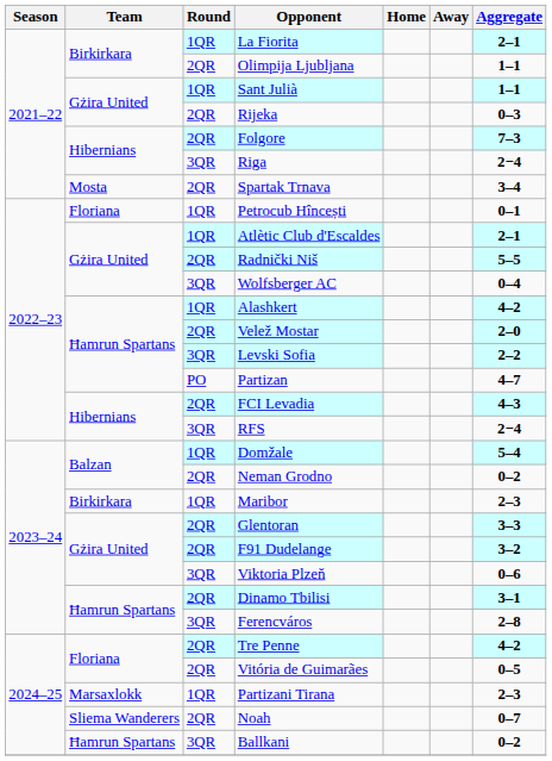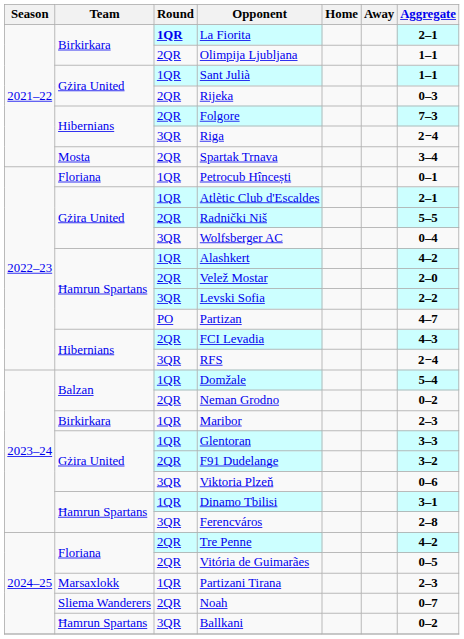 <table class="wikitable">
 <tr>
 <th>Season</th>
 <th>Team</th>
 <th>Round</th>
 <th>Opponent</th>
 <th>Home</th>
 <th>Away</th>
 <th><a href='#'>Aggregate</a></th>
 </tr>
 <tr>
 <td rowspan="7"><a href='#'>2021–22</a></td>
 <td rowspan="2"><a href='#'>Birkirkara</a></td>
-<td style="background-color:#CFF"><a href='#'>1QR</a></td>
+<td style="background-color:#CFF"><strong><a href='#'>1QR</a></strong></td>
 <td style="background-color:#CFF"> <a href='#'>La Fiorita</a></td>
 <td></td>
 <td></td>
 <td align=center style="background-color:#CFF"><strong>2–1</strong></td>
 </tr>
 <tr>
 <td><a href='#'>2QR</a></td>
 <td> <a href='#'>Olimpija Ljubljana</a></td>
 <td></td>
 <td></td>
 <td align="center"><strong>1–1</strong> </td>
 </tr>
 <tr>
 <td rowspan="2"><a href='#'>Gżira United</a></td>
 <td style="background-color:#CFF"><a href='#'>1QR</a></td>
 <td style="background-color:#CFF"> <a href='#'>Sant Julià</a></td>
 <td></td>
 <td></td>
 <td align=center style="background-color:#CFF"><strong>1–1</strong> </td>
 </tr>
 <tr>
 <td><a href='#'>2QR</a></td>
 <td> <a href='#'>Rijeka</a></td>
 <td></td>
 <td></td>
 <td align="center"><strong>0–3</strong></td>
 </tr>
 <tr>
 <td rowspan="2"><a href='#'>Hibernians</a></td>
 <td style="background-color:#CFF"><a href='#'>2QR</a></td>
 <td style="background-color:#CFF"> <a href='#'>Folgore</a></td>
 <td></td>
 <td></td>
 <td align=center style="background-color:#CFF"><strong>7–3</strong></td>
 </tr>
 <tr>
 <td><a href='#'>3QR</a></td>
 <td> <a href='#'>Riga</a></td>
 <td></td>
 <td></td>
 <td align="center"><strong>2−4</strong> </td>
 </tr>
 <tr>
 <td><a href='#'>Mosta</a></td>
 <td><a href='#'>2QR</a></td>
 <td> <a href='#'>Spartak Trnava</a></td>
 <td></td>
 <td></td>
 <td align="center"><strong>3–4</strong></td>
 </tr>
 <tr>
 <td rowspan="10"><a href='#'>2022–23</a></td>
 <td><a href='#'>Floriana</a></td>
 <td><a href='#'>1QR</a></td>
 <td> <a href='#'>Petrocub Hîncești</a></td>
 <td></td>
 <td></td>
 <td align="center"><strong>0–1</strong></td>
 </tr>
 <tr>
 <td rowspan="3"><a href='#'>Gżira United</a></td>
 <td style="background-color:#CFF"><a href='#'>1QR</a></td>
 <td style="background-color:#CFF"> <a href='#'>Atlètic Club d'Escaldes</a></td>
 <td></td>
 <td></td>
 <td align=center style="background-color:#CFF"><strong>2–1</strong> </td>
 </tr>
 <tr>
 <td style="background-color:#CFF"><a href='#'>2QR</a></td>
 <td style="background-color:#CFF"> <a href='#'>Radnički Niš</a></td>
 <td></td>
 <td></td>
 <td align=center style="background-color:#CFF"><strong>5–5</strong> </td>
 </tr>
 <tr>
 <td><a href='#'>3QR</a></td>
 <td> <a href='#'>Wolfsberger AC</a></td>
 <td></td>
 <td></td>
 <td align="center"><strong>0–4</strong></td>
 </tr>
 <tr>
 <td rowspan="4"><a href='#'>Ħamrun Spartans</a></td>
 <td style="background-color:#CFF"><a href='#'>1QR</a></td>
 <td style="background-color:#CFF"> <a href='#'>Alashkert</a></td>
 <td></td>
 <td></td>
 <td align=center style="background-color:#CFF"><strong>4–2</strong></td>
 </tr>
 <tr>
 <td style="background-color:#CFF"><a href='#'>2QR</a></td>
 <td style="background-color:#CFF"> <a href='#'>Velež Mostar</a></td>
 <td></td>
 <td></td>
 <td align=center style="background-color:#CFF"><strong>2–0</strong></td>
 </tr>
 <tr>
 <td style="background-color:#CFF"><a href='#'>3QR</a></td>
 <td style="background-color:#CFF"> <a href='#'>Levski Sofia</a></td>
 <td></td>
 <td></td>
 <td align=center style="background-color:#CFF"><strong>2–2</strong> </td>
 </tr>
 <tr>
 <td><a href='#'>PO</a></td>
 <td> <a href='#'>Partizan</a></td>
 <td></td>
 <td></td>
 <td align="center"><strong>4–7</strong></td>
 </tr>
 <tr>
 <td rowspan="2"><a href='#'>Hibernians</a></td>
 <td style="background-color:#CFF"><a href='#'>2QR</a></td>
 <td style="background-color:#CFF"> <a href='#'>FCI Levadia</a></td>
 <td></td>
 <td></td>
 <td align=center style="background-color:#CFF"><strong>4–3</strong></td>
 </tr>
 <tr>
 <td><a href='#'>3QR</a></td>
 <td> <a href='#'>RFS</a></td>
 <td></td>
 <td></td>
 <td align="center"><strong>2−4</strong></td>
 </tr>
 <tr>
 <td rowspan="8"><a href='#'>2023–24</a></td>
 <td rowspan="2"><a href='#'>Balzan</a></td>
 <td style="background-color:#CFF"><a href='#'>1QR</a></td>
 <td style="background-color:#CFF"> <a href='#'>Domžale</a></td>
 <td></td>
 <td></td>
 <td align="center" style="background-color:#CFF"><strong>5–4</strong></td>
 </tr>
 <tr>
 <td><a href='#'>2QR</a></td>
 <td> <a href='#'>Neman Grodno</a></td>
 <td></td>
 <td></td>
 <td align="center"><strong>0–2</strong></td>
 </tr>
 <tr>
 <td><a href='#'>Birkirkara</a></td>
 <td><a href='#'>1QR</a></td>
 <td> <a href='#'>Maribor</a></td>
 <td></td>
 <td></td>
 <td align="center"><strong>2–3</strong></td>
 </tr>
 <tr>
 <td rowspan="3"><a href='#'>Gżira United</a></td>
-<td style="background-color:#CFF"><a href='#'>2QR</a></td>
+<td style="background-color:#CFF"><a href='#'>1QR</a></td>
 <td style="background-color:#CFF"> <a href='#'>Glentoran</a></td>
 <td></td>
 <td></td>
 <td align="center" style="background-color:#CFF"><strong>3–3</strong> </td>
 </tr>
 <tr>
 <td style="background-color:#CFF"><a href='#'>2QR</a></td>
 <td style="background-color:#CFF"> <a href='#'>F91 Dudelange</a></td>
 <td></td>
 <td></td>
 <td align="center" style="background-color:#CFF"><strong>3–2</strong></td>
 </tr>
 <tr>
 <td><a href='#'>3QR</a></td>
 <td> <a href='#'>Viktoria Plzeň</a></td>
 <td></td>
 <td></td>
 <td align="center"><strong>0–6</strong></td>
 </tr>
 <tr>
 <td rowspan="2"><a href='#'>Ħamrun Spartans</a></td>
-<td style="background-color:#CFF"><a href='#'>2QR</a></td>
+<td style="background-color:#CFF"><a href='#'>1QR</a></td>
 <td style="background-color:#CFF"> <a href='#'>Dinamo Tbilisi</a></td>
 <td></td>
 <td></td>
 <td align="center" style="background-color:#CFF"><strong>3–1</strong></td>
 </tr>
 <tr>
 <td><a href='#'>3QR</a></td>
 <td> <a href='#'>Ferencváros</a></td>
 <td></td>
 <td></td>
 <td align="center"><strong>2–8</strong></td>
 </tr>
 <tr>
 <td rowspan="5"><a href='#'>2024–25</a></td>
 <td rowspan="2"><a href='#'>Floriana</a></td>
 <td style="background-color:#CFF"><a href='#'>2QR</a></td>
 <td style="background-color:#CFF"> <a href='#'>Tre Penne</a></td>
 <td></td>
 <td></td>
 <td align="center" style="background-color:#CFF"><strong>4–2</strong></td>
 </tr>
 <tr>
 <td><a href='#'>2QR</a></td>
 <td> <a href='#'>Vitória de Guimarães</a></td>
 <td></td>
 <td></td>
 <td align="center"><strong>0–5</strong></td>
 </tr>
 <tr>
 <td><a href='#'>Marsaxlokk</a></td>
 <td><a href='#'>1QR</a></td>
 <td> <a href='#'>Partizani Tirana</a></td>
 <td></td>
 <td></td>
 <td align="center"><strong>2–3</strong></td>
 </tr>
 <tr>
 <td><a href='#'>Sliema Wanderers</a></td>
 <td><a href='#'>2QR</a></td>
 <td> <a href='#'>Noah</a></td>
 <td></td>
 <td></td>
 <td align="center"><strong>0–7</strong></td>
 </tr>
 <tr>
 <td><a href='#'>Ħamrun Spartans</a></td>
 <td><a href='#'>3QR</a></td>
 <td> <a href='#'>Ballkani</a></td>
 <td></td>
 <td></td>
 <td align="center"><strong>0–2</strong></td>
 </tr>
 <tr>
 </tr>
 </table>
